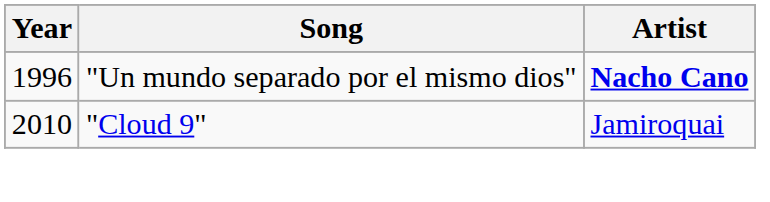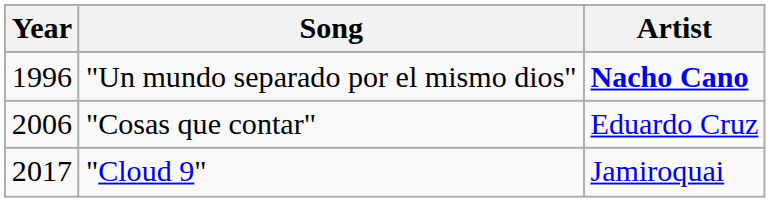 <table class="wikitable">
 <tr>
 <th>Year</th>
 <th>Song</th>
 <th>Artist</th>
 </tr>
 <tr>
 <td>1996</td>
 <td>"Un mundo separado por el mismo dios"</td>
 <td><strong><a href='#'>Nacho Cano</a></strong></td>
 </tr>
 <tr>
-<td>2010</td>
+<td>2006</td>
+<td>"Cosas que contar"</td>
+<td><a href='#'>Eduardo Cruz</a></td>
+</tr>
+<tr>
+<td>2017</td>
 <td>"<a href='#'>Cloud 9</a>"</td>
 <td><a href='#'>Jamiroquai</a></td>
 </tr>
 </table>
